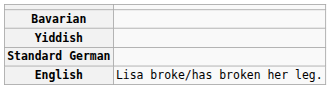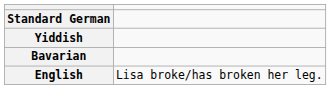 <table class="wikitable">
 <tr>
 <th></th>
 <td></td>
 </tr>
 <tr>
-<th>Bavarian</th>
+<th>Standard German</th>
 <td></td>
 </tr>
 <tr>
 <th>Yiddish</th>
 <td><br></td>
 </tr>
 <tr>
-<th>Standard German</th>
+<th>Bavarian</th>
 <td></td>
 </tr>
 <tr>
 <th>English</th>
 <td>Lisa broke/has broken her leg.</td>
 </tr>
 </table>
